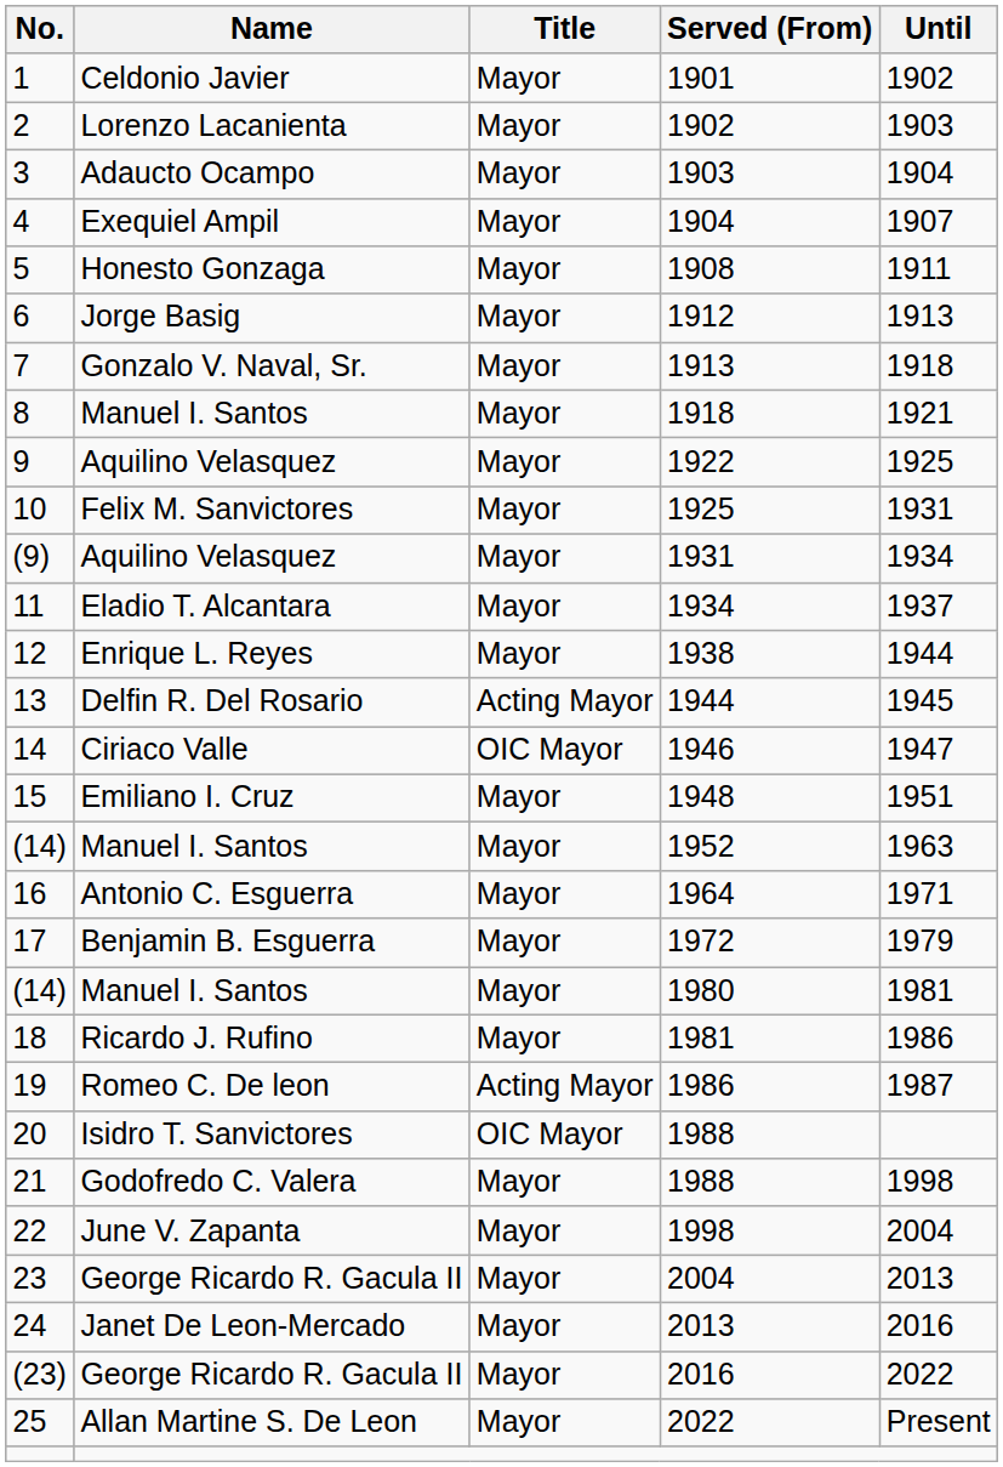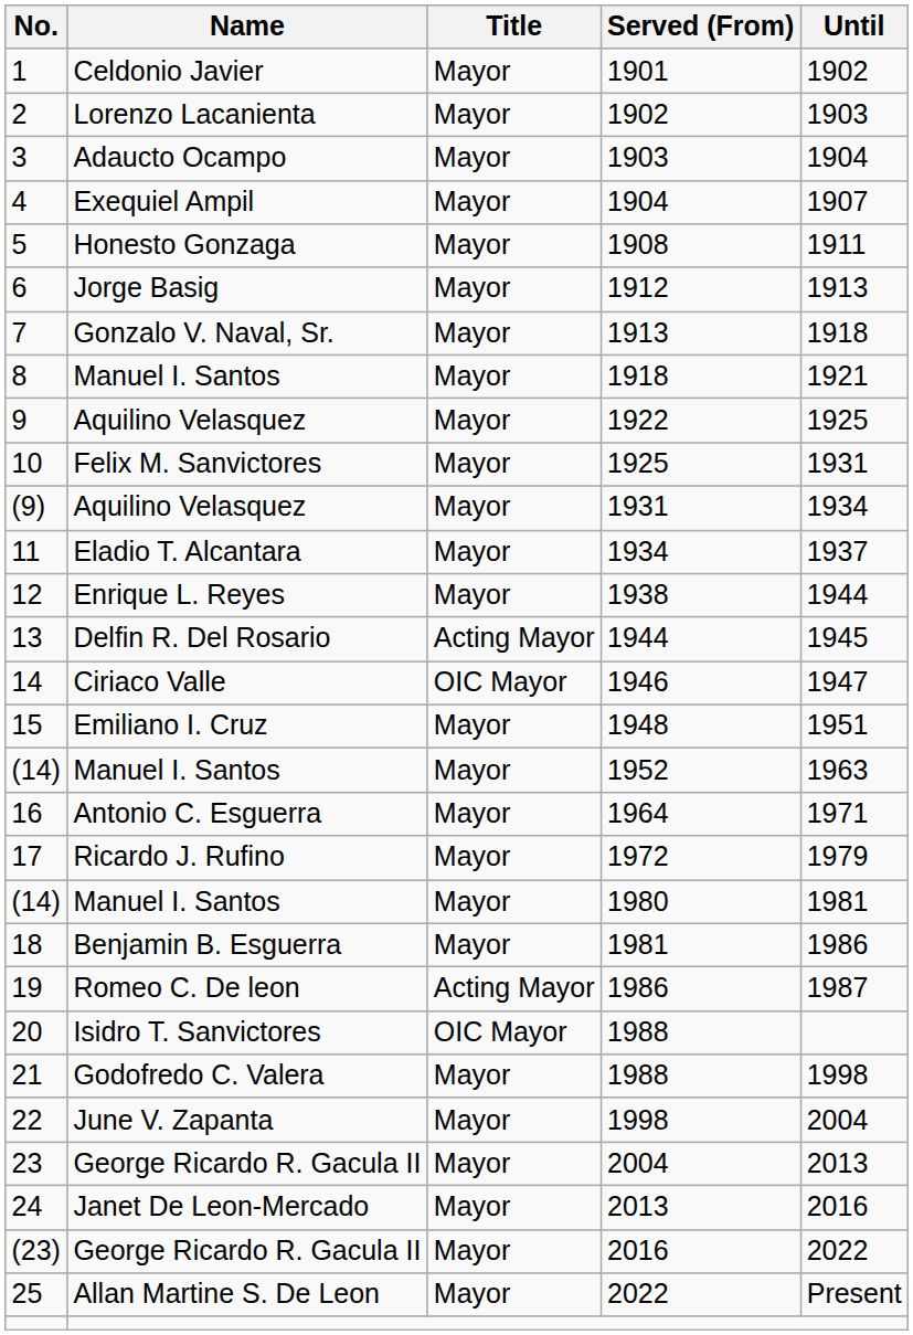 <table class="wikitable sortable">
 <tr>
 <th>No.</th>
 <th>Name</th>
 <th>Title</th>
 <th>Served (From)</th>
 <th>Until</th>
 </tr>
 <tr>
 <td>1</td>
 <td>Celdonio Javier</td>
 <td>Mayor</td>
 <td>1901</td>
 <td>1902</td>
 </tr>
 <tr>
 <td>2</td>
 <td>Lorenzo Lacanienta</td>
 <td>Mayor</td>
 <td>1902</td>
 <td>1903</td>
 </tr>
 <tr>
 <td>3</td>
 <td>Adaucto Ocampo</td>
 <td>Mayor</td>
 <td>1903</td>
 <td>1904</td>
 </tr>
 <tr>
 <td>4</td>
 <td>Exequiel Ampil</td>
 <td>Mayor</td>
 <td>1904</td>
 <td>1907</td>
 </tr>
 <tr>
 <td>5</td>
 <td>Honesto Gonzaga</td>
 <td>Mayor</td>
 <td>1908</td>
 <td>1911</td>
 </tr>
 <tr>
 <td>6</td>
 <td>Jorge Basig</td>
 <td>Mayor</td>
 <td>1912</td>
 <td>1913</td>
 </tr>
 <tr>
 <td>7</td>
 <td>Gonzalo V. Naval, Sr.</td>
 <td>Mayor</td>
 <td>1913</td>
 <td>1918</td>
 </tr>
 <tr>
 <td>8</td>
 <td>Manuel I. Santos</td>
 <td>Mayor</td>
 <td>1918</td>
 <td>1921</td>
 </tr>
 <tr>
 <td>9</td>
 <td>Aquilino Velasquez</td>
 <td>Mayor</td>
 <td>1922</td>
 <td>1925</td>
 </tr>
 <tr>
 <td>10</td>
 <td>Felix M. Sanvictores</td>
 <td>Mayor</td>
 <td>1925</td>
 <td>1931</td>
 </tr>
 <tr>
 <td>(9)</td>
 <td>Aquilino Velasquez</td>
 <td>Mayor</td>
 <td>1931</td>
 <td>1934</td>
 </tr>
 <tr>
 <td>11</td>
 <td>Eladio T. Alcantara</td>
 <td>Mayor</td>
 <td>1934</td>
 <td>1937</td>
 </tr>
 <tr>
 <td>12</td>
 <td>Enrique L. Reyes</td>
 <td>Mayor</td>
 <td>1938</td>
 <td>1944</td>
 </tr>
 <tr>
 <td>13</td>
 <td>Delfin R. Del Rosario</td>
 <td>Acting Mayor</td>
 <td>1944</td>
 <td>1945</td>
 </tr>
 <tr>
 <td>14</td>
 <td>Ciriaco Valle</td>
 <td>OIC Mayor</td>
 <td>1946</td>
 <td>1947</td>
 </tr>
 <tr>
 <td>15</td>
 <td>Emiliano I. Cruz</td>
 <td>Mayor</td>
 <td>1948</td>
 <td>1951</td>
 </tr>
 <tr>
 <td>(14)</td>
 <td>Manuel I. Santos</td>
 <td>Mayor</td>
 <td>1952</td>
 <td>1963</td>
 </tr>
 <tr>
 <td>16</td>
 <td>Antonio C. Esguerra</td>
 <td>Mayor</td>
 <td>1964</td>
 <td>1971</td>
 </tr>
 <tr>
 <td>17</td>
-<td>Benjamin B. Esguerra</td>
+<td>Ricardo J. Rufino</td>
 <td>Mayor</td>
 <td>1972</td>
 <td>1979</td>
 </tr>
 <tr>
 <td>(14)</td>
 <td>Manuel I. Santos</td>
 <td>Mayor</td>
 <td>1980</td>
 <td>1981</td>
 </tr>
 <tr>
 <td>18</td>
-<td>Ricardo J. Rufino</td>
+<td>Benjamin B. Esguerra</td>
 <td>Mayor</td>
 <td>1981</td>
 <td>1986</td>
 </tr>
 <tr>
 <td>19</td>
 <td>Romeo C. De leon</td>
 <td>Acting Mayor</td>
 <td>1986</td>
 <td>1987</td>
 </tr>
 <tr>
 <td>20</td>
 <td>Isidro T. Sanvictores</td>
 <td>OIC Mayor</td>
 <td>1988</td>
 <td></td>
 </tr>
 <tr>
 <td>21</td>
 <td>Godofredo C. Valera</td>
 <td>Mayor</td>
 <td>1988</td>
 <td>1998</td>
 </tr>
 <tr>
 <td>22</td>
 <td>June V. Zapanta</td>
 <td>Mayor</td>
 <td>1998</td>
 <td>2004</td>
 </tr>
 <tr>
 <td>23</td>
 <td>George Ricardo R. Gacula II</td>
 <td>Mayor</td>
 <td>2004</td>
 <td>2013</td>
 </tr>
 <tr>
 <td>24</td>
 <td>Janet De Leon-Mercado</td>
 <td>Mayor</td>
 <td>2013</td>
 <td>2016</td>
 </tr>
 <tr>
 <td>(23)</td>
 <td>George Ricardo R. Gacula II</td>
 <td>Mayor</td>
 <td>2016</td>
 <td>2022</td>
 </tr>
 <tr>
 <td>25</td>
 <td>Allan Martine S. De Leon</td>
 <td>Mayor</td>
 <td>2022</td>
 <td>Present</td>
 </tr>
 <tr>
 <td></td>
 </tr>
 </table>
